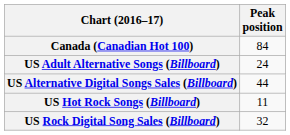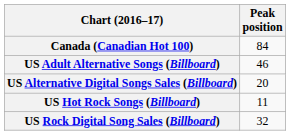 <table class="wikitable sortable plainrowheaders" style="text-align:center">
 <tr>
 <th scope="col">Chart (2016–17)</th>
 <th scope="col">Peak<br> position</th>
 </tr>
 <tr>
 <th scope="row">Canada (<a href='#'>Canadian Hot 100</a>)</th>
 <td>84</td>
 </tr>
 <tr>
 <th scope="row">US <a href='#'>Adult Alternative Songs</a> (<em><a href='#'>Billboard</a></em>)</th>
-<td>24</td>
+<td>46</td>
 </tr>
 <tr>
 <th scope="row">US <a href='#'>Alternative Digital Songs Sales</a> (<em><a href='#'>Billboard</a></em>)</th>
-<td>44</td>
+<td>20</td>
 </tr>
 <tr>
 <th scope="row">US <a href='#'>Hot Rock Songs</a> (<em><a href='#'>Billboard</a></em>)</th>
 <td>11</td>
 </tr>
 <tr>
 <th scope="row">US <a href='#'>Rock Digital Song Sales</a> (<em><a href='#'>Billboard</a></em>)</th>
 <td>32</td>
 </tr>
 </table>
